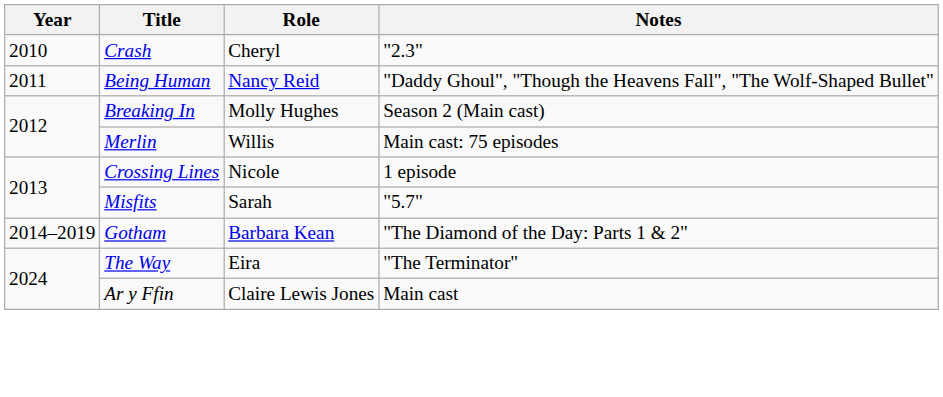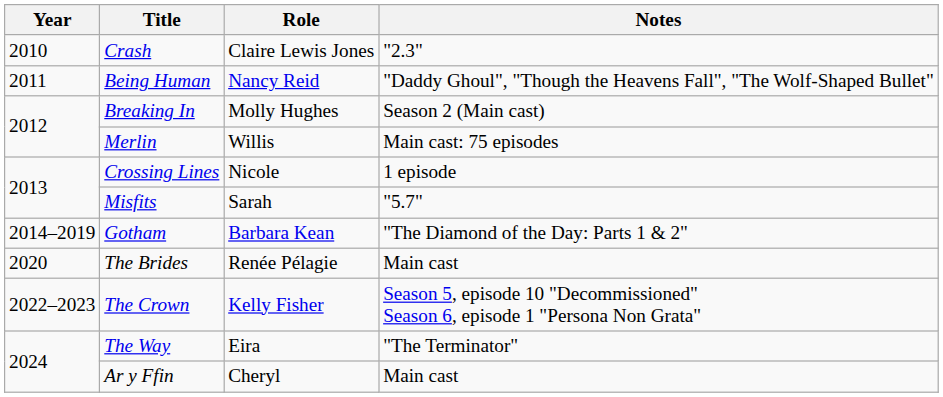 <table class="wikitable sortable">
 <tr>
 <th>Year</th>
 <th>Title</th>
 <th>Role</th>
 <th class="unsortable">Notes</th>
 </tr>
 <tr>
 <td>2010</td>
 <td><em><a href='#'>Crash</a></em></td>
-<td>Cheryl</td>
+<td>Claire Lewis Jones</td>
 <td>"2.3"</td>
 </tr>
 <tr>
 <td>2011</td>
 <td><em><a href='#'>Being Human</a></em></td>
 <td><a href='#'>Nancy Reid</a></td>
 <td>"Daddy Ghoul", "Though the Heavens Fall", "The Wolf-Shaped Bullet"</td>
 </tr>
 <tr>
 <td rowspan="2">2012</td>
 <td><em><a href='#'>Breaking In</a></em></td>
 <td>Molly Hughes</td>
 <td>Season 2 (Main cast)</td>
 </tr>
 <tr>
 <td><em><a href='#'>Merlin</a></em></td>
 <td>Willis</td>
 <td>Main cast: 75 episodes</td>
 </tr>
 <tr>
 <td rowspan="2">2013</td>
 <td><em><a href='#'>Crossing Lines</a></em></td>
 <td>Nicole</td>
 <td>1 episode</td>
 </tr>
 <tr>
 <td><em><a href='#'>Misfits</a></em></td>
 <td>Sarah</td>
 <td>"5.7"</td>
 </tr>
 <tr>
 <td>2014–2019</td>
 <td><em><a href='#'>Gotham</a></em></td>
 <td><a href='#'>Barbara Kean</a></td>
 <td>"The Diamond of the Day: Parts 1 & 2"</td>
 </tr>
 <tr>
+<td>2020</td>
+<td><em>The Brides</em></td>
+<td>Renée Pélagie</td>
+<td>Main cast</td>
+</tr>
+<tr>
+<td>2022–2023</td>
+<td><em><a href='#'>The Crown</a></em></td>
+<td><a href='#'>Kelly Fisher</a></td>
+<td><a href='#'>Season 5</a>, episode 10 "Decommissioned"<br><a href='#'>Season 6</a>, episode 1 "Persona Non Grata"</td>
+</tr>
+<tr>
 <td rowspan="2">2024</td>
 <td><em><a href='#'>The Way</a></em></td>
 <td>Eira</td>
 <td>"The Terminator"</td>
 </tr>
 <tr>
 <td><em>Ar y Ffin</em></td>
-<td>Claire Lewis Jones</td>
+<td>Cheryl</td>
 <td>Main cast</td>
 </tr>
 </table>
